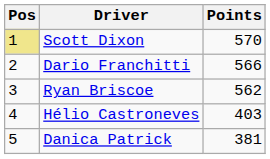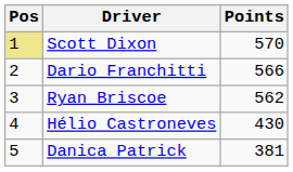 <table class="wikitable" style="font-size: 95%;">
 <tr>
 <th>Pos</th>
 <th>Driver</th>
 <th>Points</th>
 </tr>
 <tr>
 <td style="background: khaki;">1</td>
 <td> <a href='#'>Scott Dixon</a></td>
 <td align="right">570</td>
 </tr>
 <tr>
 <td>2</td>
 <td> <a href='#'>Dario Franchitti</a></td>
 <td align="right">566</td>
 </tr>
 <tr>
 <td>3</td>
 <td> <a href='#'>Ryan Briscoe</a></td>
 <td align="right">562</td>
 </tr>
 <tr>
 <td>4</td>
 <td> <a href='#'>Hélio Castroneves</a></td>
-<td align="right">403</td>
+<td align="right">430</td>
 </tr>
 <tr>
 <td>5</td>
 <td> <a href='#'>Danica Patrick</a></td>
 <td align="right">381</td>
 </tr>
 </table>
